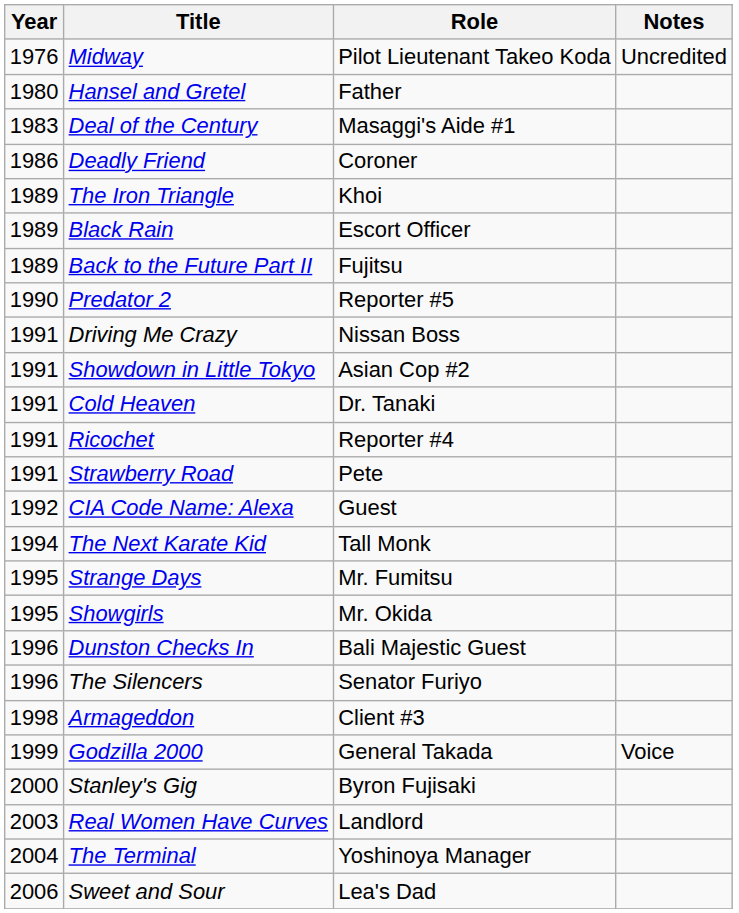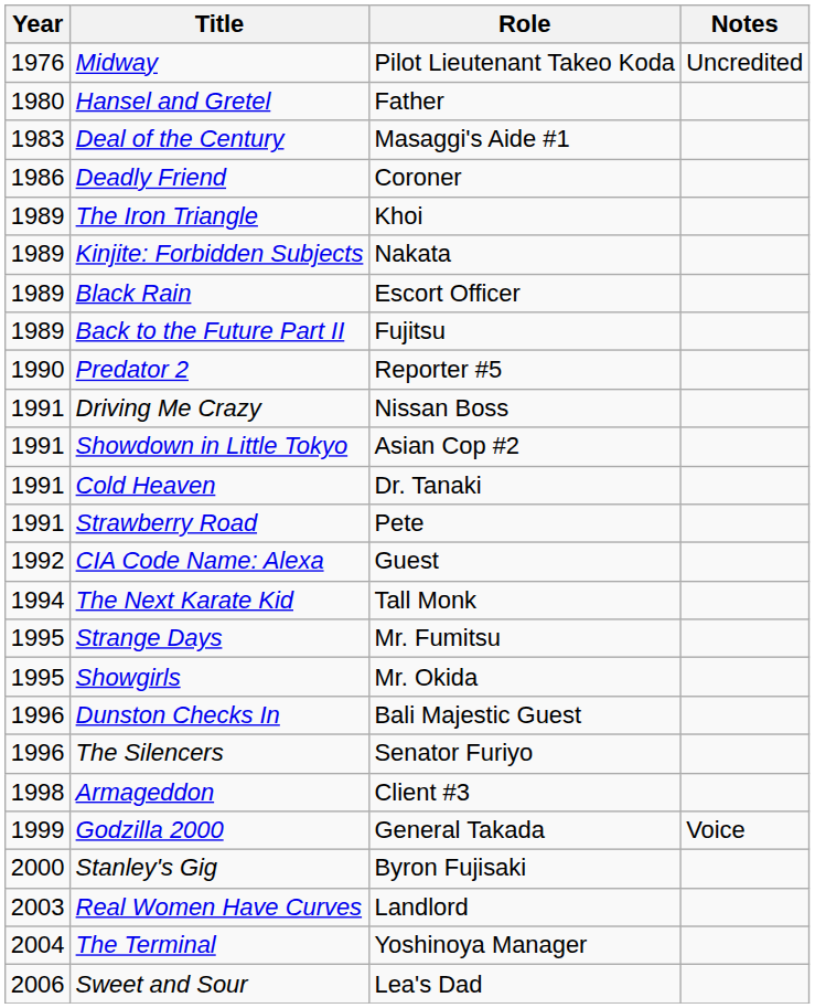 <table class="wikitable">
 <tr>
 <th>Year</th>
 <th>Title</th>
 <th>Role</th>
 <th>Notes</th>
 </tr>
 <tr>
 <td>1976</td>
 <td><em><a href='#'>Midway</a></em></td>
 <td>Pilot Lieutenant Takeo Koda</td>
 <td>Uncredited</td>
 </tr>
 <tr>
 <td>1980</td>
 <td><em><a href='#'>Hansel and Gretel</a></em></td>
 <td>Father</td>
 <td></td>
 </tr>
 <tr>
 <td>1983</td>
 <td><em><a href='#'>Deal of the Century</a></em></td>
 <td>Masaggi's Aide #1</td>
 <td></td>
 </tr>
 <tr>
 <td>1986</td>
 <td><em><a href='#'>Deadly Friend</a></em></td>
 <td>Coroner</td>
 <td></td>
 </tr>
 <tr>
 <td>1989</td>
 <td><em><a href='#'>The Iron Triangle</a></em></td>
 <td>Khoi</td>
 <td></td>
 </tr>
 <tr>
 <td>1989</td>
+<td><em><a href='#'>Kinjite: Forbidden Subjects</a></em></td>
+<td>Nakata</td>
+<td></td>
+</tr>
+<tr>
+<td>1989</td>
 <td><em><a href='#'>Black Rain</a></em></td>
 <td>Escort Officer</td>
 <td></td>
 </tr>
 <tr>
 <td>1989</td>
 <td><em><a href='#'>Back to the Future Part II</a></em></td>
 <td>Fujitsu</td>
 <td></td>
 </tr>
 <tr>
 <td>1990</td>
 <td><em><a href='#'>Predator 2</a></em></td>
 <td>Reporter #5</td>
 <td></td>
 </tr>
 <tr>
 <td>1991</td>
 <td><em>Driving Me Crazy</em></td>
 <td>Nissan Boss</td>
 <td></td>
 </tr>
 <tr>
 <td>1991</td>
 <td><em><a href='#'>Showdown in Little Tokyo</a></em></td>
 <td>Asian Cop #2</td>
 <td></td>
 </tr>
 <tr>
 <td>1991</td>
 <td><em><a href='#'>Cold Heaven</a></em></td>
 <td>Dr. Tanaki</td>
-<td></td>
-</tr>
-<tr>
-<td>1991</td>
-<td><em><a href='#'>Ricochet</a></em></td>
-<td>Reporter #4</td>
 <td></td>
 </tr>
 <tr>
 <td>1991</td>
 <td><em><a href='#'>Strawberry Road</a></em></td>
 <td>Pete</td>
 <td></td>
 </tr>
 <tr>
 <td>1992</td>
 <td><em><a href='#'>CIA Code Name: Alexa</a></em></td>
 <td>Guest</td>
 <td></td>
 </tr>
 <tr>
 <td>1994</td>
 <td><em><a href='#'>The Next Karate Kid</a></em></td>
 <td>Tall Monk</td>
 <td></td>
 </tr>
 <tr>
 <td>1995</td>
 <td><em><a href='#'>Strange Days</a></em></td>
 <td>Mr. Fumitsu</td>
 <td></td>
 </tr>
 <tr>
 <td>1995</td>
 <td><em><a href='#'>Showgirls</a></em></td>
 <td>Mr. Okida</td>
 <td></td>
 </tr>
 <tr>
 <td>1996</td>
 <td><em><a href='#'>Dunston Checks In</a></em></td>
 <td>Bali Majestic Guest</td>
 <td></td>
 </tr>
 <tr>
 <td>1996</td>
 <td><em>The Silencers</em></td>
 <td>Senator Furiyo</td>
 <td></td>
 </tr>
 <tr>
 <td>1998</td>
 <td><em><a href='#'>Armageddon</a></em></td>
 <td>Client #3</td>
 <td></td>
 </tr>
 <tr>
 <td>1999</td>
 <td><em><a href='#'>Godzilla 2000</a></em></td>
 <td>General Takada</td>
 <td>Voice</td>
 </tr>
 <tr>
 <td>2000</td>
 <td><em>Stanley's Gig</em></td>
 <td>Byron Fujisaki</td>
 <td></td>
 </tr>
 <tr>
 <td>2003</td>
 <td><em><a href='#'>Real Women Have Curves</a></em></td>
 <td>Landlord</td>
 <td></td>
 </tr>
 <tr>
 <td>2004</td>
 <td><em><a href='#'>The Terminal</a></em></td>
 <td>Yoshinoya Manager</td>
 <td></td>
 </tr>
 <tr>
 <td>2006</td>
 <td><em>Sweet and Sour</em></td>
 <td>Lea's Dad</td>
 <td></td>
 </tr>
 </table>
